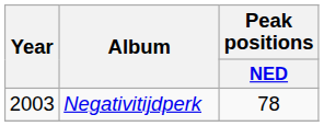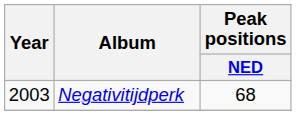 <table class="wikitable">
 <tr>
 <th align="center" rowspan="2" width="10">Year</th>
 <th align="center" rowspan="2" width="120">Album</th>
 <th align="center" colspan="1" width="20">Peak positions</th>
 </tr>
 <tr>
 <th scope="col" style="width:3em;font-size:90%;"><a href='#'>NED</a></th>
 </tr>
 <tr>
 <td style="text-align:center;">2003</td>
 <td><em><a href='#'>Negativitijdperk</a></em></td>
-<td style="text-align:center;">78</td>
+<td style="text-align:center;">68</td>
 </tr>
 <tr>
 </tr>
 </table>
